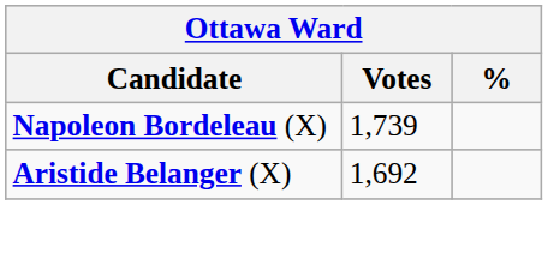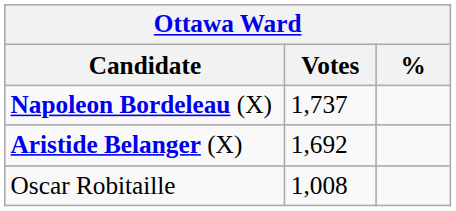 <table class="wikitable">
 <tr>
 <th colspan="3"><a href='#'>Ottawa Ward</a></th>
 </tr>
 <tr>
 <th style="width: 170px">Candidate</th>
 <th style="width: 50px">Votes</th>
 <th style="width: 40px">%</th>
 </tr>
 <tr>
 <td><strong><a href='#'>Napoleon Bordeleau</a></strong> (X)</td>
-<td>1,739</td>
+<td>1,737</td>
 <td></td>
 </tr>
 <tr>
 <td><strong><a href='#'>Aristide Belanger</a></strong> (X)</td>
 <td>1,692</td>
 <td></td>
 </tr>
+<tr>
+<td>Oscar Robitaille</td>
+<td>1,008</td>
+<td></td>
+</tr>
 </table>
